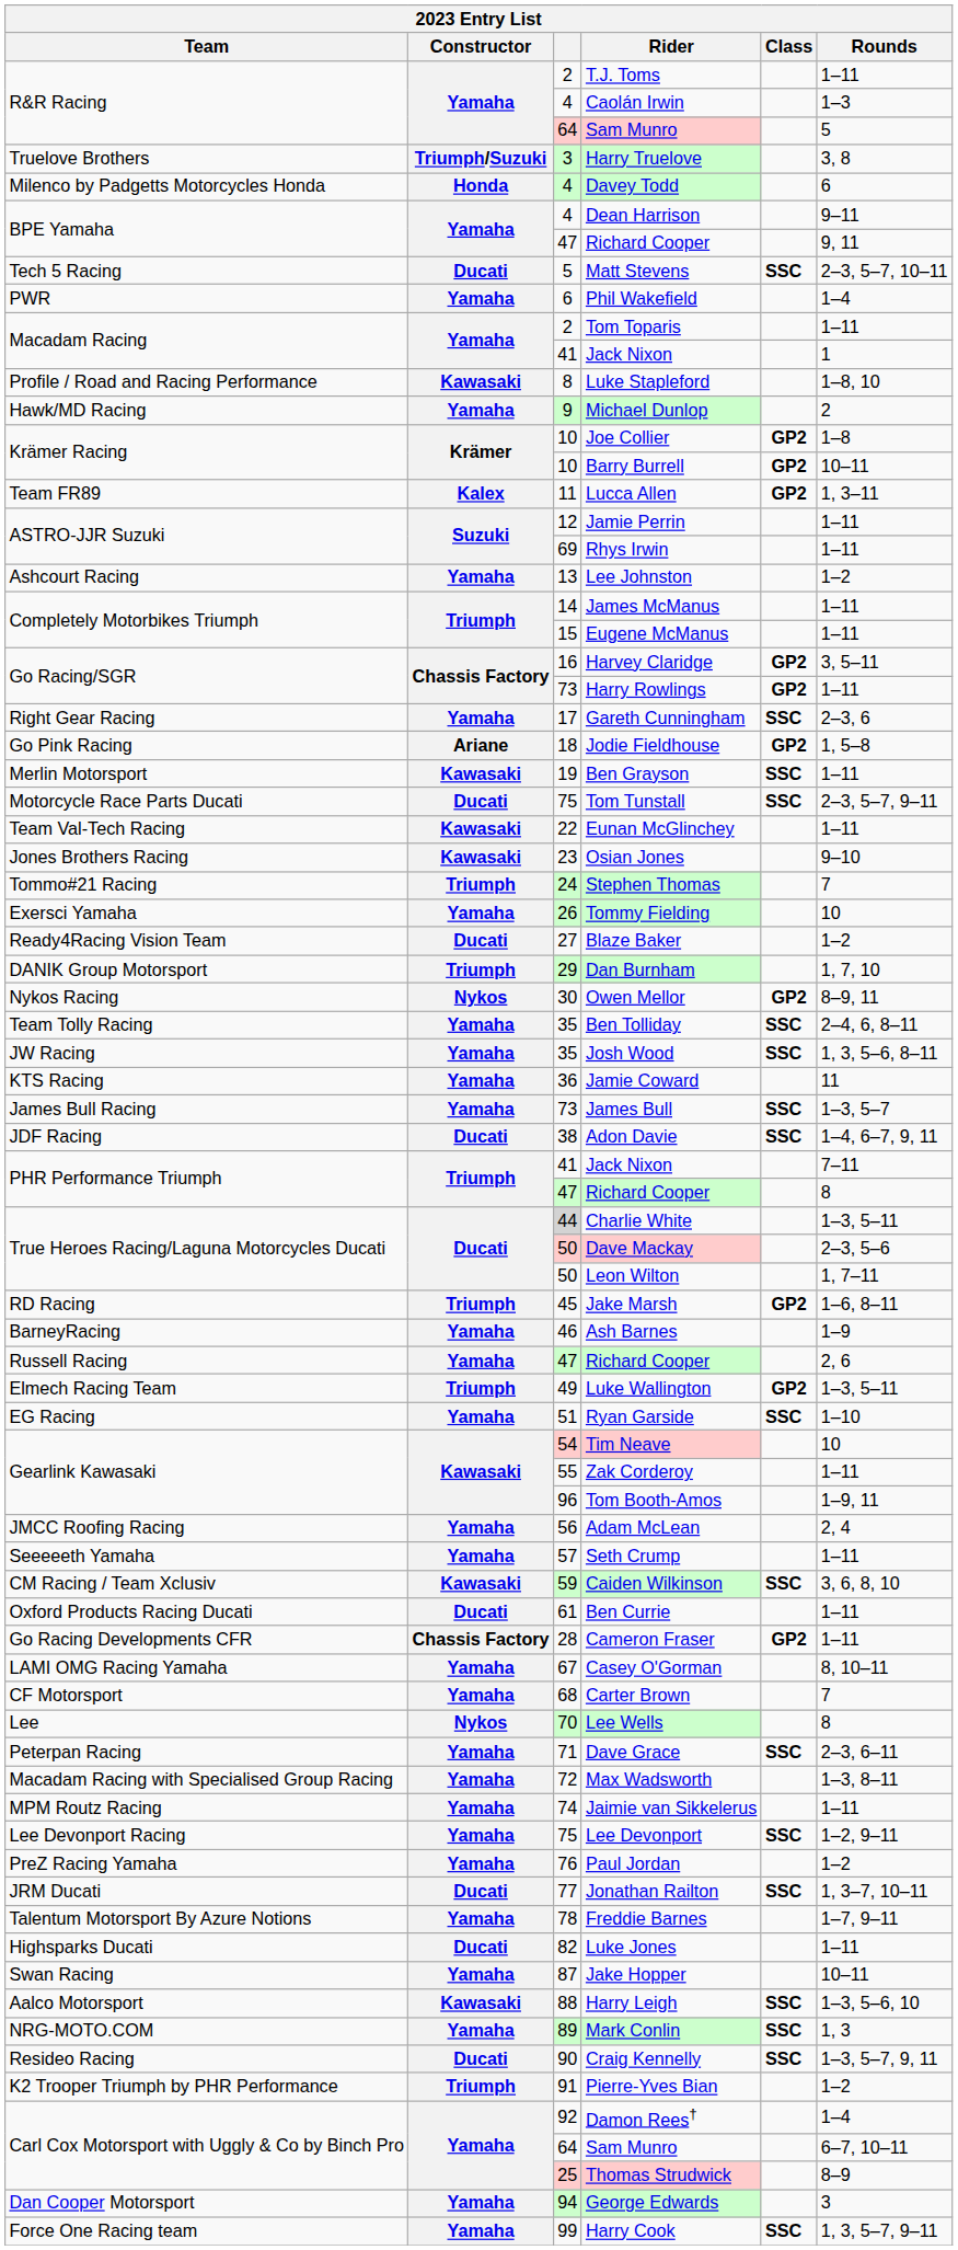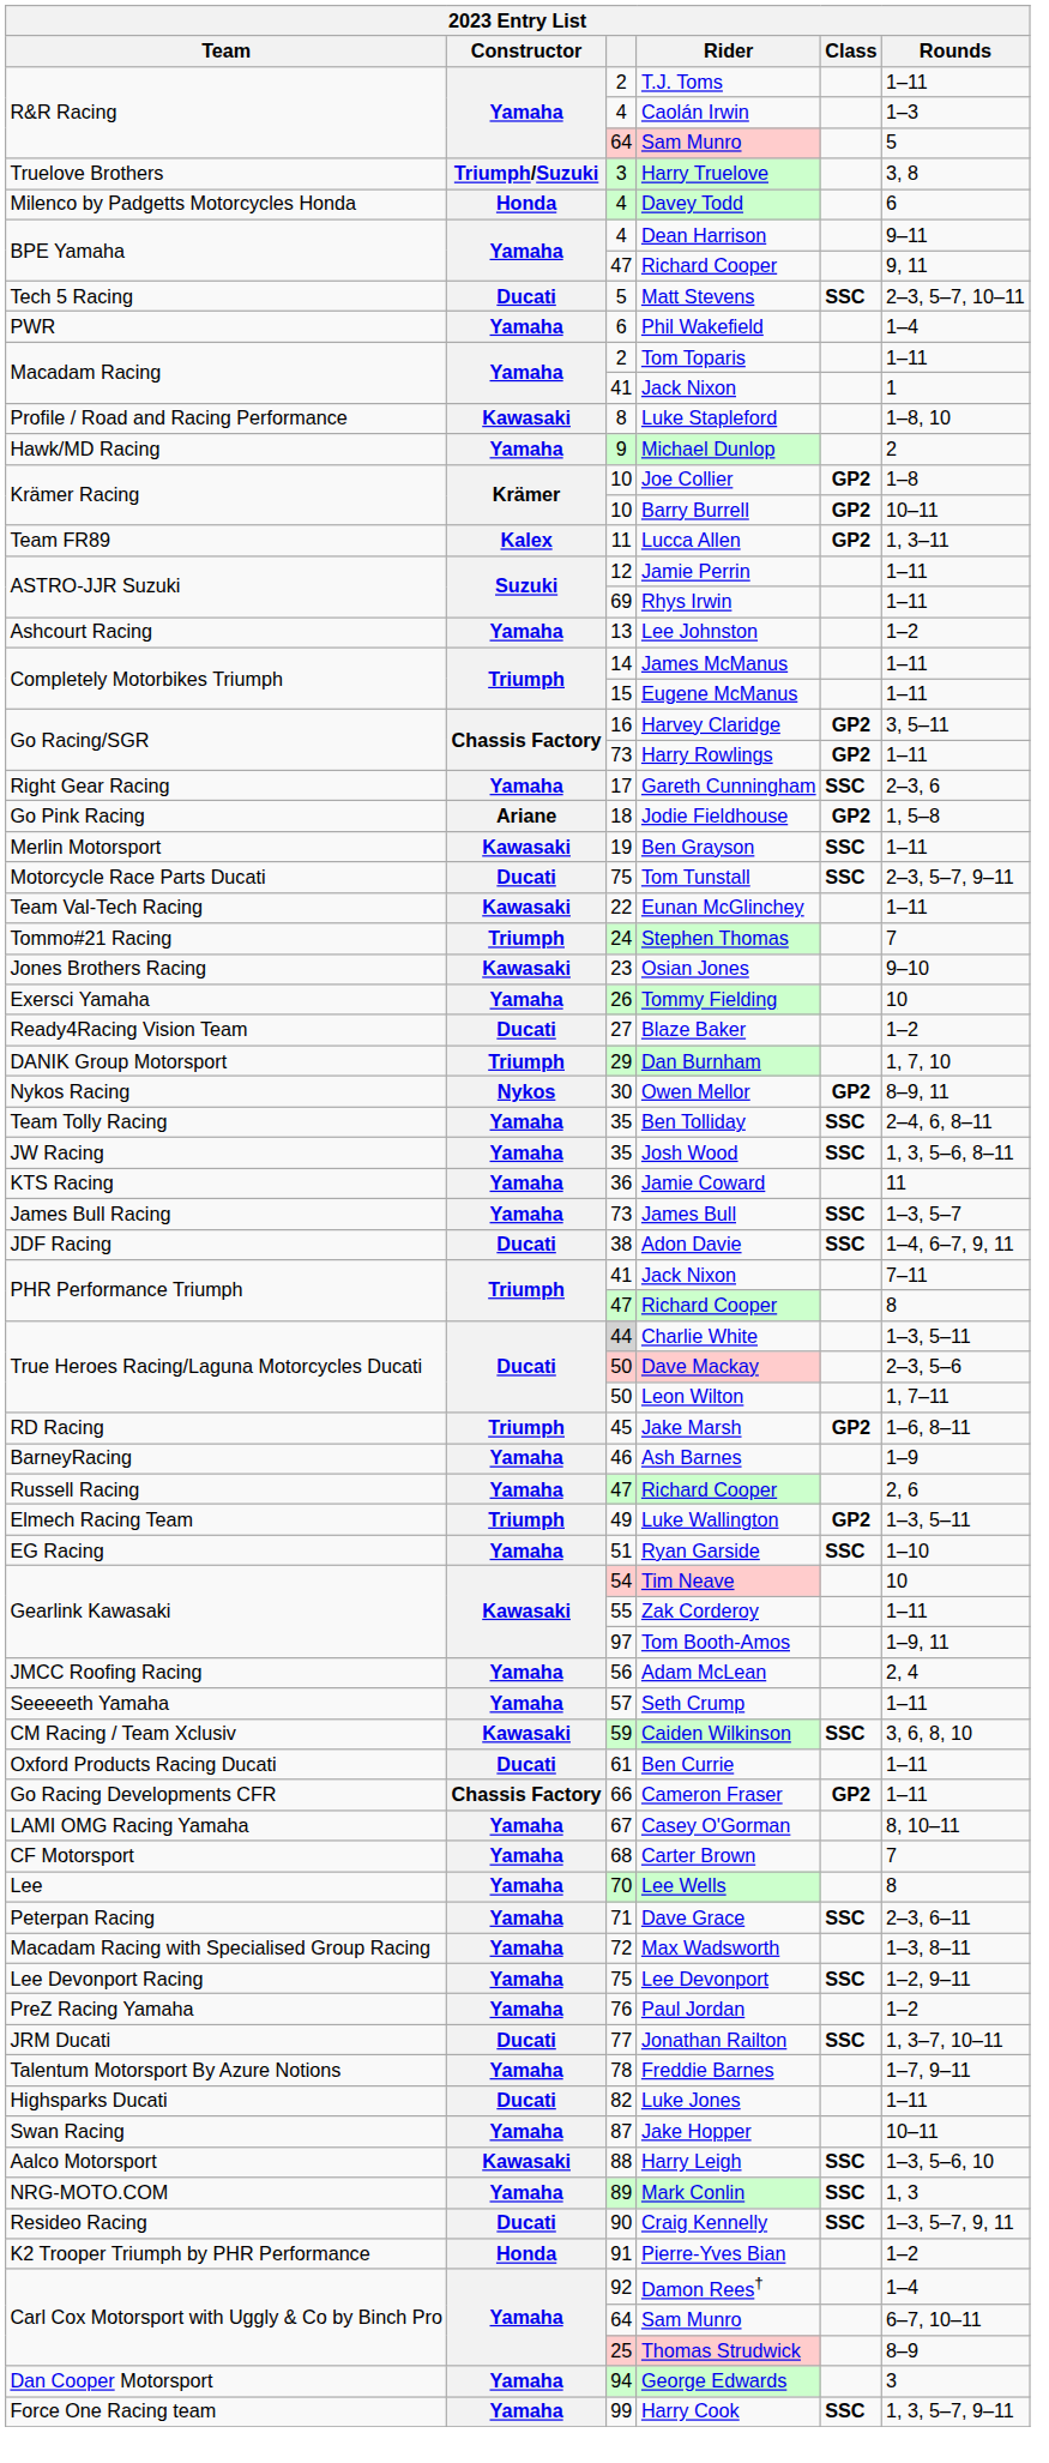 <table class="wikitable" style="font-size: 85%;">
 <tr>
 <th colspan=6>2023 Entry List</th>
 </tr>
 <tr>
 <th>Team</th>
 <th>Constructor</th>
 <th></th>
 <th>Rider</th>
 <th>Class</th>
 <th>Rounds</th>
 </tr>
 <tr>
 <td rowspan=3>R&R Racing</td>
 <th rowspan=3><a href='#'>Yamaha</a></th>
 <td align=center>2</td>
 <td> <a href='#'>T.J. Toms</a></td>
 <td></td>
 <td>1–11</td>
 </tr>
 <tr>
 <td align=center>4</td>
 <td> <a href='#'>Caolán Irwin</a></td>
 <td></td>
 <td>1–3</td>
 </tr>
 <tr>
 <td style="background:#ffcccc;"align=center>64</td>
 <td style="background:#ffcccc;"> <a href='#'>Sam Munro</a></td>
 <td></td>
 <td>5</td>
 </tr>
 <tr>
 <td>Truelove Brothers</td>
 <th><a href='#'>Triumph</a>/<a href='#'>Suzuki</a></th>
 <td style="background:#ccffcc;" align=center>3</td>
 <td style="background:#ccffcc;"> <a href='#'>Harry Truelove</a></td>
 <td></td>
 <td>3, 8</td>
 </tr>
 <tr>
 <td>Milenco by Padgetts Motorcycles Honda</td>
 <th><a href='#'>Honda</a></th>
 <td style="background:#ccffcc;" align=center>4</td>
 <td style="background:#ccffcc;"> <a href='#'>Davey Todd</a></td>
 <td></td>
 <td>6</td>
 </tr>
 <tr>
 <td rowspan=2>BPE Yamaha</td>
 <th rowspan=2><a href='#'>Yamaha</a></th>
 <td align=center>4</td>
 <td> <a href='#'>Dean Harrison</a></td>
 <td></td>
 <td>9–11</td>
 </tr>
 <tr>
 <td align=center>47</td>
 <td> <a href='#'>Richard Cooper</a></td>
 <td></td>
 <td>9, 11</td>
 </tr>
 <tr>
 <td>Tech 5 Racing</td>
 <th><a href='#'>Ducati</a></th>
 <td align=center>5</td>
 <td> <a href='#'>Matt Stevens</a></td>
 <td><strong><span>SSC</span></strong></td>
 <td>2–3, 5–7, 10–11</td>
 </tr>
 <tr>
 <td>PWR</td>
 <th><a href='#'>Yamaha</a></th>
 <td align=center>6</td>
 <td> <a href='#'>Phil Wakefield</a></td>
 <td></td>
 <td>1–4</td>
 </tr>
 <tr>
 <td rowspan=2>Macadam Racing</td>
 <th rowspan=2><a href='#'>Yamaha</a></th>
 <td align=center>2</td>
 <td> <a href='#'>Tom Toparis</a></td>
 <td></td>
 <td>1–11</td>
 </tr>
 <tr>
 <td align=center>41</td>
 <td> <a href='#'>Jack Nixon</a></td>
 <td></td>
 <td>1</td>
 </tr>
 <tr>
 <td>Profile / Road and Racing Performance</td>
 <th><a href='#'>Kawasaki</a></th>
 <td align=center>8</td>
 <td> <a href='#'>Luke Stapleford</a></td>
 <td></td>
 <td>1–8, 10</td>
 </tr>
 <tr>
 <td>Hawk/MD Racing</td>
 <th><a href='#'>Yamaha</a></th>
 <td style="background:#ccffcc;" align=center>9</td>
 <td style="background:#ccffcc;"> <a href='#'>Michael Dunlop</a></td>
 <td></td>
 <td>2</td>
 </tr>
 <tr>
 <td rowspan=2>Krämer Racing</td>
 <th rowspan=2>Krämer</th>
 <td align=center>10</td>
 <td> <a href='#'>Joe Collier</a></td>
 <td align=center><strong><span>GP2</span></strong></td>
 <td>1–8</td>
 </tr>
 <tr>
 <td align=center>10</td>
 <td> <a href='#'>Barry Burrell</a></td>
 <td align=center><strong><span>GP2</span></strong></td>
 <td>10–11</td>
 </tr>
 <tr>
 <td>Team FR89</td>
 <th><a href='#'>Kalex</a></th>
 <td align=center>11</td>
 <td> <a href='#'>Lucca Allen</a></td>
 <td align=center><strong><span>GP2</span></strong></td>
 <td>1, 3–11</td>
 </tr>
 <tr>
 <td rowspan=2>ASTRO-JJR Suzuki</td>
 <th rowspan=2><a href='#'>Suzuki</a></th>
 <td align=center>12</td>
 <td> <a href='#'>Jamie Perrin</a></td>
 <td></td>
 <td>1–11</td>
 </tr>
 <tr>
 <td align=center>69</td>
 <td> <a href='#'>Rhys Irwin</a></td>
 <td></td>
 <td>1–11</td>
 </tr>
 <tr>
 <td>Ashcourt Racing</td>
 <th><a href='#'>Yamaha</a></th>
 <td align=center>13</td>
 <td> <a href='#'>Lee Johnston</a></td>
 <td></td>
 <td>1–2</td>
 </tr>
 <tr>
 <td rowspan=2>Completely Motorbikes Triumph</td>
 <th rowspan=2><a href='#'>Triumph</a></th>
 <td align=center>14</td>
 <td> <a href='#'>James McManus</a></td>
 <td></td>
 <td>1–11</td>
 </tr>
 <tr>
 <td align=center>15</td>
 <td> <a href='#'>Eugene McManus</a></td>
 <td></td>
 <td>1–11</td>
 </tr>
 <tr>
 <td rowspan=2>Go Racing/SGR</td>
 <th rowspan=2>Chassis Factory</th>
 <td align=center>16</td>
 <td> <a href='#'>Harvey Claridge</a></td>
 <td align=center><strong><span>GP2</span></strong></td>
 <td>3, 5–11</td>
 </tr>
 <tr>
 <td align=center>73</td>
 <td> <a href='#'>Harry Rowlings</a></td>
 <td align=center><strong><span>GP2</span></strong></td>
 <td>1–11</td>
 </tr>
 <tr>
 <td>Right Gear Racing</td>
 <th><a href='#'>Yamaha</a></th>
 <td align=center>17</td>
 <td> <a href='#'>Gareth Cunningham</a></td>
 <td><strong><span>SSC</span></strong></td>
 <td>2–3, 6</td>
 </tr>
 <tr>
 <td>Go Pink Racing</td>
 <th>Ariane</th>
 <td align=center>18</td>
 <td> <a href='#'>Jodie Fieldhouse</a></td>
 <td align=center><strong><span>GP2</span></strong></td>
 <td>1, 5–8</td>
 </tr>
 <tr>
 <td>Merlin Motorsport</td>
 <th><a href='#'>Kawasaki</a></th>
 <td align=center>19</td>
 <td> <a href='#'>Ben Grayson</a></td>
 <td><strong><span>SSC</span></strong></td>
 <td>1–11</td>
 </tr>
 <tr>
 <td>Motorcycle Race Parts Ducati</td>
 <th><a href='#'>Ducati</a></th>
 <td align=center>75</td>
 <td> <a href='#'>Tom Tunstall</a></td>
 <td><strong><span>SSC</span></strong></td>
 <td>2–3, 5–7, 9–11</td>
 </tr>
 <tr>
 <td>Team Val-Tech Racing</td>
 <th><a href='#'>Kawasaki</a></th>
 <td align=center>22</td>
 <td> <a href='#'>Eunan McGlinchey</a></td>
 <td></td>
 <td>1–11</td>
 </tr>
 <tr>
+<td>Tommo#21 Racing</td>
+<th><a href='#'>Triumph</a></th>
+<td style="background:#ccffcc;" align=center>24</td>
+<td style="background:#ccffcc;"> <a href='#'>Stephen Thomas</a></td>
+<td></td>
+<td>7</td>
+</tr>
+<tr>
 <td>Jones Brothers Racing</td>
 <th><a href='#'>Kawasaki</a></th>
 <td align=center>23</td>
 <td> <a href='#'>Osian Jones</a></td>
 <td></td>
 <td>9–10</td>
-</tr>
-<tr>
-<td>Tommo#21 Racing</td>
-<th><a href='#'>Triumph</a></th>
-<td style="background:#ccffcc;" align=center>24</td>
-<td style="background:#ccffcc;"> <a href='#'>Stephen Thomas</a></td>
-<td></td>
-<td>7</td>
 </tr>
 <tr>
 <td>Exersci Yamaha</td>
 <th><a href='#'>Yamaha</a></th>
 <td style="background:#ccffcc;" align=center>26</td>
 <td style="background:#ccffcc;"> <a href='#'>Tommy Fielding</a></td>
 <td></td>
 <td>10</td>
 </tr>
 <tr>
 <td>Ready4Racing Vision Team</td>
 <th><a href='#'>Ducati</a></th>
 <td align=center>27</td>
 <td> <a href='#'>Blaze Baker</a></td>
 <td></td>
 <td>1–2</td>
 </tr>
 <tr>
 <td>DANIK Group Motorsport</td>
 <th><a href='#'>Triumph</a></th>
 <td style="background:#ccffcc;" align=center>29</td>
 <td style="background:#ccffcc;"> <a href='#'>Dan Burnham</a></td>
 <td></td>
 <td>1, 7, 10</td>
 </tr>
 <tr>
 <td>Nykos Racing</td>
 <th><a href='#'>Nykos</a></th>
 <td align=center>30</td>
 <td> <a href='#'>Owen Mellor</a></td>
 <td align=center><strong><span>GP2</span></strong></td>
 <td>8–9, 11</td>
 </tr>
 <tr>
 <td>Team Tolly Racing</td>
 <th><a href='#'>Yamaha</a></th>
 <td align=center>35</td>
 <td> <a href='#'>Ben Tolliday</a></td>
 <td><strong><span>SSC</span></strong></td>
 <td>2–4, 6, 8–11</td>
 </tr>
 <tr>
 <td>JW Racing</td>
 <th><a href='#'>Yamaha</a></th>
 <td align=center>35</td>
 <td> <a href='#'>Josh Wood</a></td>
 <td><strong><span>SSC</span></strong></td>
 <td>1, 3, 5–6, 8–11</td>
 </tr>
 <tr>
 <td>KTS Racing</td>
 <th><a href='#'>Yamaha</a></th>
 <td align=center>36</td>
 <td> <a href='#'>Jamie Coward</a></td>
 <td></td>
 <td>11</td>
 </tr>
 <tr>
 <td>James Bull Racing</td>
 <th><a href='#'>Yamaha</a></th>
 <td align=center>73</td>
 <td> <a href='#'>James Bull</a></td>
 <td><strong><span>SSC</span></strong></td>
 <td>1–3, 5–7</td>
 </tr>
 <tr>
 <td>JDF Racing</td>
 <th><a href='#'>Ducati</a></th>
 <td align=center>38</td>
 <td> <a href='#'>Adon Davie</a></td>
 <td><strong><span>SSC</span></strong></td>
 <td>1–4, 6–7, 9, 11</td>
 </tr>
 <tr>
 <td rowspan=2>PHR Performance Triumph</td>
 <th rowspan=2><a href='#'>Triumph</a></th>
 <td align=center>41</td>
 <td> <a href='#'>Jack Nixon</a></td>
 <td></td>
 <td>7–11</td>
 </tr>
 <tr ]>
 <td style="background:#ccffcc;" align=center>47</td>
 <td style="background:#ccffcc;"> <a href='#'>Richard Cooper</a></td>
 <td></td>
 <td>8</td>
 </tr>
 <tr>
 <td rowspan=3>True Heroes Racing/Laguna Motorcycles Ducati</td>
 <th rowspan=3><a href='#'>Ducati</a></th>
 <td align=center style="background: lightgrey;">44</td>
 <td> <a href='#'>Charlie White</a></td>
 <td></td>
 <td>1–3, 5–11</td>
 </tr>
 <tr>
 <td style="background:#ffcccc;" align=center>50</td>
 <td style="background:#ffcccc;"> <a href='#'>Dave Mackay</a></td>
 <td></td>
 <td>2–3, 5–6</td>
 </tr>
 <tr>
 <td align=center>50</td>
 <td> <a href='#'>Leon Wilton</a></td>
 <td></td>
 <td>1, 7–11</td>
 </tr>
 <tr>
 <td>RD Racing</td>
 <th><a href='#'>Triumph</a></th>
 <td align=center>45</td>
 <td> <a href='#'>Jake Marsh</a></td>
 <td align=center><strong><span>GP2</span></strong></td>
 <td>1–6, 8–11</td>
 </tr>
 <tr>
 <td>BarneyRacing</td>
 <th><a href='#'>Yamaha</a></th>
 <td align=center>46</td>
 <td> <a href='#'>Ash Barnes</a></td>
 <td></td>
 <td>1–9</td>
 </tr>
 <tr>
 <td>Russell Racing</td>
 <th><a href='#'>Yamaha</a></th>
 <td style="background:#ccffcc;" align=center>47</td>
 <td style="background:#ccffcc;"> <a href='#'>Richard Cooper</a></td>
 <td></td>
 <td>2, 6</td>
 </tr>
 <tr>
 <td>Elmech Racing Team</td>
 <th><a href='#'>Triumph</a></th>
 <td align=center>49</td>
 <td> <a href='#'>Luke Wallington</a></td>
 <td align=center><strong><span>GP2</span></strong></td>
 <td>1–3, 5–11</td>
 </tr>
 <tr>
 <td>EG Racing</td>
 <th><a href='#'>Yamaha</a></th>
 <td align=center>51</td>
 <td> <a href='#'>Ryan Garside</a></td>
 <td><strong><span>SSC</span></strong></td>
 <td>1–10</td>
 </tr>
 <tr>
 <td rowspan=3>Gearlink Kawasaki</td>
 <th rowspan=3><a href='#'>Kawasaki</a></th>
 <td style="background:#ffcccc;" align=center>54</td>
 <td style="background:#ffcccc;"> <a href='#'>Tim Neave</a></td>
 <td></td>
 <td>10</td>
 </tr>
 <tr>
 <td align=center>55</td>
 <td> <a href='#'>Zak Corderoy</a></td>
 <td></td>
 <td>1–11</td>
 </tr>
 <tr>
-<td align=center>96</td>
+<td align=center>97</td>
 <td> <a href='#'>Tom Booth-Amos</a></td>
 <td></td>
 <td>1–9, 11</td>
 </tr>
 <tr>
 <td>JMCC Roofing Racing</td>
 <th><a href='#'>Yamaha</a></th>
 <td align=center>56</td>
 <td> <a href='#'>Adam McLean</a></td>
 <td></td>
 <td>2, 4</td>
 </tr>
 <tr>
 <td>Seeeeeth Yamaha</td>
 <th><a href='#'>Yamaha</a></th>
 <td align=center>57</td>
 <td> <a href='#'>Seth Crump</a></td>
 <td></td>
 <td>1–11</td>
 </tr>
 <tr>
 <td>CM Racing / Team Xclusiv</td>
 <th><a href='#'>Kawasaki</a></th>
 <td style="background:#ccffcc;" align=center>59</td>
 <td style="background:#ccffcc;"> <a href='#'>Caiden Wilkinson</a></td>
 <td><strong><span>SSC</span></strong></td>
 <td>3, 6, 8, 10</td>
 </tr>
 <tr>
 <td>Oxford Products Racing Ducati</td>
 <th><a href='#'>Ducati</a></th>
 <td align=center>61</td>
 <td> <a href='#'>Ben Currie</a></td>
 <td></td>
 <td>1–11</td>
 </tr>
 <tr>
 <td>Go Racing Developments CFR</td>
 <th>Chassis Factory</th>
-<td align=center>28</td>
+<td align=center>66</td>
 <td> <a href='#'>Cameron Fraser</a></td>
 <td align=center><strong><span>GP2</span></strong></td>
 <td>1–11</td>
 </tr>
 <tr>
 <td>LAMI OMG Racing Yamaha</td>
 <th><a href='#'>Yamaha</a></th>
 <td align=center>67</td>
 <td> <a href='#'>Casey O'Gorman</a></td>
 <td></td>
 <td>8, 10–11</td>
 </tr>
 <tr>
 <td>CF Motorsport</td>
 <th><a href='#'>Yamaha</a></th>
 <td align=center>68</td>
 <td> <a href='#'>Carter Brown</a></td>
 <td></td>
 <td>7</td>
 </tr>
 <tr>
 <td>Lee</td>
-<th><a href='#'>Nykos</a></th>
+<th><a href='#'>Yamaha</a></th>
 <td style="background:#ccffcc;" align=center>70</td>
 <td style="background:#ccffcc;"> <a href='#'>Lee Wells</a></td>
 <td></td>
 <td>8</td>
 </tr>
 <tr>
 <td>Peterpan Racing</td>
 <th><a href='#'>Yamaha</a></th>
 <td align=center>71</td>
 <td> <a href='#'>Dave Grace</a></td>
 <td><strong><span>SSC</span></strong></td>
 <td>2–3, 6–11</td>
 </tr>
 <tr>
 <td>Macadam Racing with Specialised Group Racing</td>
 <th><a href='#'>Yamaha</a></th>
 <td align=center>72</td>
 <td> <a href='#'>Max Wadsworth</a></td>
 <td></td>
 <td>1–3, 8–11</td>
-</tr>
-<tr>
-<td>MPM Routz Racing</td>
-<th><a href='#'>Yamaha</a></th>
-<td align=center>74</td>
-<td> <a href='#'>Jaimie van Sikkelerus</a></td>
-<td></td>
-<td>1–11</td>
 </tr>
 <tr>
 <td>Lee Devonport Racing</td>
 <th><a href='#'>Yamaha</a></th>
 <td align=center>75</td>
 <td> <a href='#'>Lee Devonport</a></td>
 <td><strong><span>SSC</span></strong></td>
 <td>1–2, 9–11</td>
 </tr>
 <tr>
 <td>PreZ Racing Yamaha</td>
 <th><a href='#'>Yamaha</a></th>
 <td align=center>76</td>
 <td> <a href='#'>Paul Jordan</a></td>
 <td></td>
 <td>1–2</td>
 </tr>
 <tr>
 <td>JRM Ducati</td>
 <th><a href='#'>Ducati</a></th>
 <td align=center>77</td>
 <td> <a href='#'>Jonathan Railton</a></td>
 <td><strong><span>SSC</span></strong></td>
 <td>1, 3–7, 10–11</td>
 </tr>
 <tr>
 <td>Talentum Motorsport By Azure Notions</td>
 <th><a href='#'>Yamaha</a></th>
 <td align=center>78</td>
 <td> <a href='#'>Freddie Barnes</a></td>
 <td></td>
 <td>1–7, 9–11</td>
 </tr>
 <tr>
 <td>Highsparks Ducati</td>
 <th><a href='#'>Ducati</a></th>
 <td align=center>82</td>
 <td> <a href='#'>Luke Jones</a></td>
 <td></td>
 <td>1–11</td>
 </tr>
 <tr>
 <td>Swan Racing</td>
 <th><a href='#'>Yamaha</a></th>
 <td align=center>87</td>
 <td> <a href='#'>Jake Hopper</a></td>
 <td></td>
 <td>10–11</td>
 </tr>
 <tr>
 <td>Aalco Motorsport</td>
 <th><a href='#'>Kawasaki</a></th>
 <td align=center>88</td>
 <td> <a href='#'>Harry Leigh</a></td>
 <td><strong><span>SSC</span></strong></td>
 <td>1–3, 5–6, 10</td>
 </tr>
 <tr>
 <td>NRG-MOTO.COM</td>
 <th><a href='#'>Yamaha</a></th>
 <td style="background:#ccffcc;" align=center>89</td>
 <td style="background:#ccffcc;"> <a href='#'>Mark Conlin</a></td>
 <td><strong><span>SSC</span></strong></td>
 <td>1, 3</td>
 </tr>
 <tr>
 <td>Resideo Racing</td>
 <th><a href='#'>Ducati</a></th>
 <td align=center>90</td>
 <td> <a href='#'>Craig Kennelly</a></td>
 <td><strong><span>SSC</span></strong></td>
 <td>1–3, 5–7, 9, 11</td>
 </tr>
 <tr>
 <td>K2 Trooper Triumph by PHR Performance</td>
-<th><a href='#'>Triumph</a></th>
+<th><a href='#'>Honda</a></th>
 <td align=center>91</td>
 <td> <a href='#'>Pierre-Yves Bian</a></td>
 <td></td>
 <td>1–2</td>
 </tr>
 <tr>
 <td rowspan=3>Carl Cox Motorsport with Uggly & Co by Binch Pro</td>
 <th rowspan=3><a href='#'>Yamaha</a></th>
 <td align=center>92</td>
 <td> <a href='#'>Damon Rees</a><sup>†</sup></td>
 <td></td>
 <td>1–4</td>
 </tr>
 <tr>
 <td align=center>64</td>
 <td> <a href='#'>Sam Munro</a></td>
 <td></td>
 <td>6–7, 10–11</td>
 </tr>
 <tr>
 <td style="background:#ffcccc;"align=center>25</td>
 <td style="background:#ffcccc;"> <a href='#'>Thomas Strudwick</a></td>
 <td></td>
 <td>8–9</td>
 </tr>
 <tr>
 <td><a href='#'>Dan Cooper</a> Motorsport</td>
 <th><a href='#'>Yamaha</a></th>
 <td style="background:#ccffcc;" align=center>94</td>
 <td style="background:#ccffcc;"> <a href='#'>George Edwards</a></td>
 <td></td>
 <td>3</td>
 </tr>
 <tr>
 <td>Force One Racing team</td>
 <th><a href='#'>Yamaha</a></th>
 <td align=center>99</td>
 <td> <a href='#'>Harry Cook</a></td>
 <td><strong><span>SSC</span></strong></td>
 <td>1, 3, 5–7, 9–11</td>
 </tr>
 <tr>
 </tr>
 </table>
